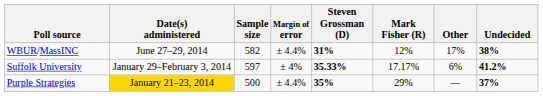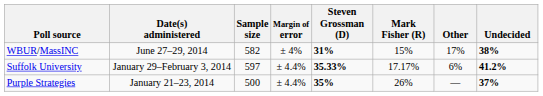 <table class="wikitable">
 <tr valign= bottom>
 <th style="width:160px;">Poll source</th>
 <th style="width:190px;">Date(s)<br>administered</th>
 <th class=small>Sample<br>size</th>
 <th><small>Margin of</small><br>error</th>
 <th style="width:90px;">Steven<br>Grossman (D)</th>
 <th style="width:90px;">Mark<br>Fisher (R)</th>
 <th style="width:60px;">Other</th>
 <th style="width:90px;">Undecided</th>
 </tr>
 <tr>
 <td><a href='#'>WBUR</a>/<a href='#'>MassINC</a></td>
 <td align=center>June 27–29, 2014</td>
 <td align=center>582</td>
-<td align=center>± 4.4%</td>
+<td align=center>± 4%</td>
 <td><strong>31%</strong></td>
-<td align=center>12%</td>
+<td align=center>15%</td>
 <td align=center>17%</td>
 <td><strong>38%</strong></td>
 </tr>
 <tr>
 <td><a href='#'>Suffolk University</a></td>
 <td align=center>January 29–February 3, 2014</td>
 <td align=center>597</td>
-<td align=center>± 4%</td>
+<td align=center>± 4.4%</td>
 <td><strong>35.33%</strong></td>
 <td align=center>17.17%</td>
 <td align=center>6%</td>
 <td><strong>41.2%</strong></td>
 </tr>
 <tr>
 <td><a href='#'>Purple Strategies</a></td>
-<td align=center style="background: gold;">January 21–23, 2014</td>
+<td align=center>January 21–23, 2014</td>
 <td align=center>500</td>
 <td align=center>± 4.4%</td>
 <td><strong>35%</strong></td>
-<td align=center>29%</td>
+<td align=center>26%</td>
 <td align=center>—</td>
 <td><strong>37%</strong></td>
 </tr>
 </table>
